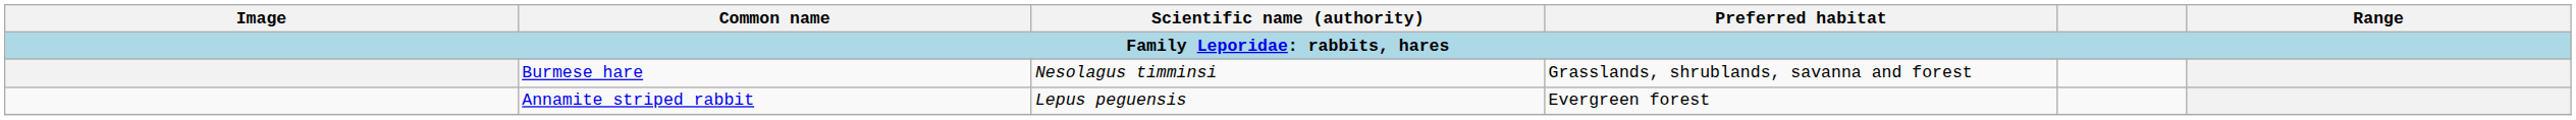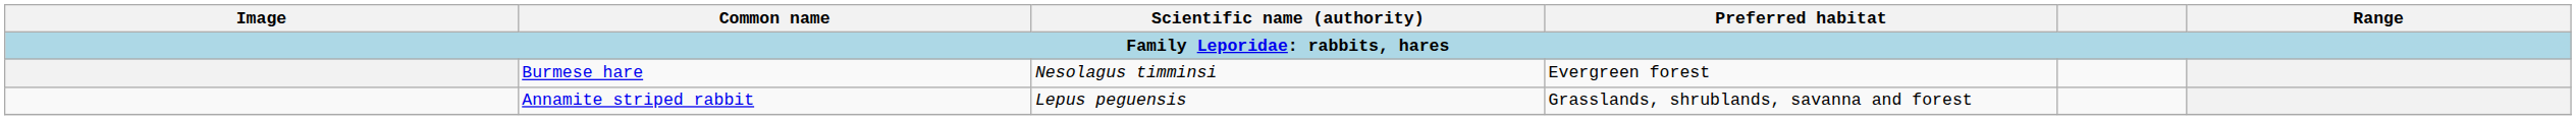 <table width=100% class="wikitable unsortable plainrowheaders">
 <tr>
 <th width="20%" style="text-align: center;">Image</th>
 <th width="20%">Common name</th>
 <th width="20%">Scientific name (authority)</th>
 <th width="20%">Preferred habitat</th>
 <th width="5%"></th>
 <th width="15%">Range</th>
 </tr>
 <tr>
 <td style="text-align:center;background:lightblue;" colspan=6><strong>Family <a href='#'>Leporidae</a>: rabbits, hares</strong></td>
 </tr>
 <tr>
 <th style="text-align: center;"></th>
 <td><a href='#'>Burmese hare</a></td>
 <td><em>Nesolagus timminsi</em><br></td>
-<td>Grasslands, shrublands, savanna and forest</td>
+<td>Evergreen forest</td>
 <td><br></td>
 <th style="text-align: center;"></th>
 </tr>
 <tr>
 <td></td>
 <td><a href='#'>Annamite striped rabbit</a></td>
 <td><em>Lepus peguensis</em><br></td>
-<td>Evergreen forest</td>
+<td>Grasslands, shrublands, savanna and forest</td>
 <td><br></td>
 <th style="text-align: center;"></th>
 </tr>
 <tr>
 </tr>
 </table>
